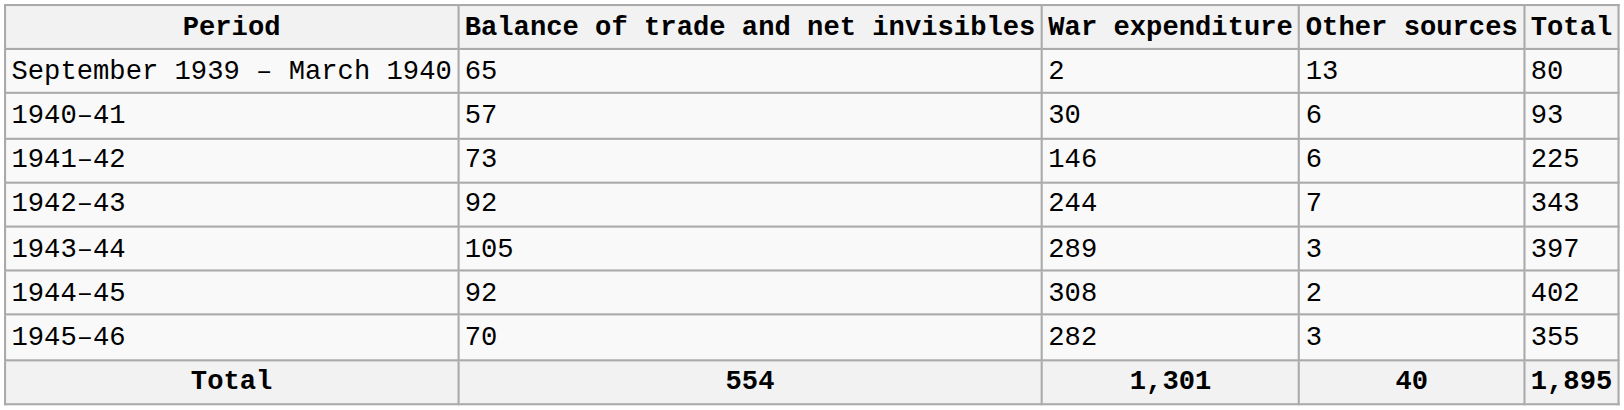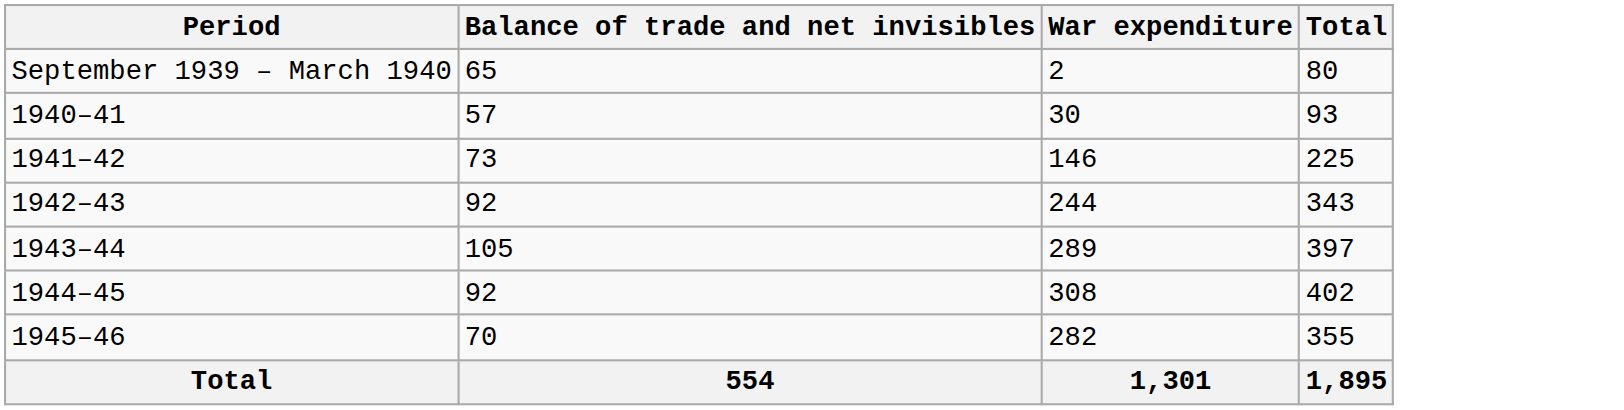 <table class="wikitable">
 <tr>
 <th>Period</th>
 <th>Balance of trade and net invisibles</th>
 <th>War expenditure</th>
-<th>Other sources</th>
 <th>Total</th>
 </tr>
 <tr>
 <td>September 1939 – March 1940</td>
 <td>65</td>
 <td>2</td>
-<td>13</td>
 <td>80</td>
 </tr>
 <tr>
 <td>1940–41</td>
 <td>57</td>
 <td>30</td>
-<td>6</td>
 <td>93</td>
 </tr>
 <tr>
 <td>1941–42</td>
 <td>73</td>
 <td>146</td>
-<td>6</td>
 <td>225</td>
 </tr>
 <tr>
 <td>1942–43</td>
 <td>92</td>
 <td>244</td>
-<td>7</td>
 <td>343</td>
 </tr>
 <tr>
 <td>1943–44</td>
 <td>105</td>
 <td>289</td>
-<td>3</td>
 <td>397</td>
 </tr>
 <tr>
 <td>1944–45</td>
 <td>92</td>
 <td>308</td>
-<td>2</td>
 <td>402</td>
 </tr>
 <tr>
 <td>1945–46</td>
 <td>70</td>
 <td>282</td>
-<td>3</td>
 <td>355</td>
 </tr>
 <tr>
 <th>Total</th>
 <th>554</th>
 <th>1,301</th>
-<th>40</th>
 <th>1,895</th>
 </tr>
 </table>
